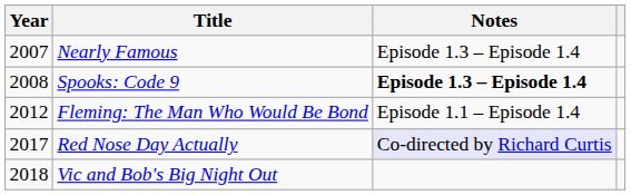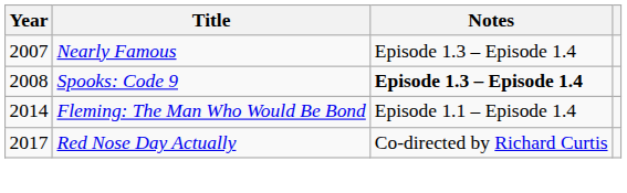 <table class="wikitable plainrowheaders" style="text-align:center;">
 <tr>
 <th scope="col">Year</th>
 <th scope="col">Title</th>
 <th scope="col">Notes</th>
 <th scope="col" class="unsortable"></th>
 </tr>
 <tr>
 <td>2007</td>
 <td style="text-align: left;"><em><a href='#'>Nearly Famous</a></em></td>
 <td style="text-align: left;">Episode 1.3 – Episode 1.4</td>
 <td></td>
 </tr>
 <tr>
 <td>2008</td>
 <td style="text-align: left;"><em><a href='#'>Spooks: Code 9</a></em></td>
 <td style="text-align: left;"><strong>Episode 1.3 – Episode 1.4</strong></td>
 <td></td>
 </tr>
 <tr>
-<td>2012</td>
+<td>2014</td>
 <td style="text-align: left;"><em><a href='#'>Fleming: The Man Who Would Be Bond</a></em></td>
 <td style="text-align: left;">Episode 1.1 – Episode 1.4</td>
 <td></td>
 </tr>
 <tr>
 <td>2017</td>
 <td style="text-align: left;"><em><a href='#'>Red Nose Day Actually</a></em></td>
-<td style="background: lavender; text-align: left;">Co-directed by <a href='#'>Richard Curtis</a></td>
-<td></td>
-</tr>
-<tr>
-<td>2018</td>
-<td style="text-align: left;"><em><a href='#'>Vic and Bob's Big Night Out</a></em></td>
-<td style="text-align: left;"></td>
+<td style="text-align: left;">Co-directed by <a href='#'>Richard Curtis</a></td>
 <td></td>
 </tr>
 </table>
